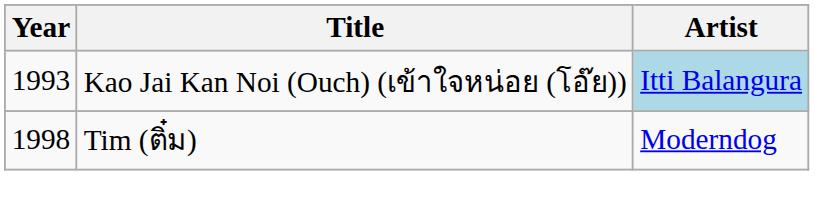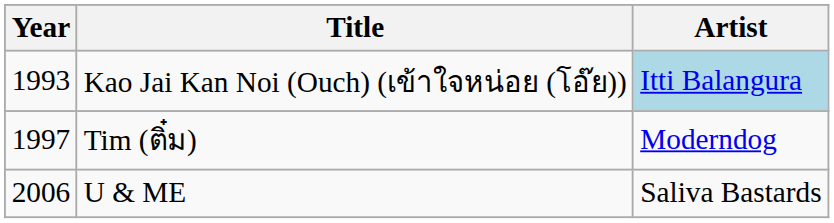 <table class="wikitable">
 <tr>
 <th>Year</th>
 <th>Title</th>
 <th>Artist</th>
 </tr>
 <tr>
 <td>1993</td>
 <td>Kao Jai Kan Noi (Ouch) (เข้าใจหน่อย (โอ๊ย))</td>
 <td style="background: lightblue;"><a href='#'>Itti Balangura</a></td>
 </tr>
 <tr>
-<td>1998</td>
+<td>1997</td>
 <td>Tim (ติ๋ม)</td>
 <td><a href='#'>Moderndog</a></td>
 </tr>
+<tr>
+<td>2006</td>
+<td>U & ME</td>
+<td>Saliva Bastards</td>
+</tr>
 </table>
